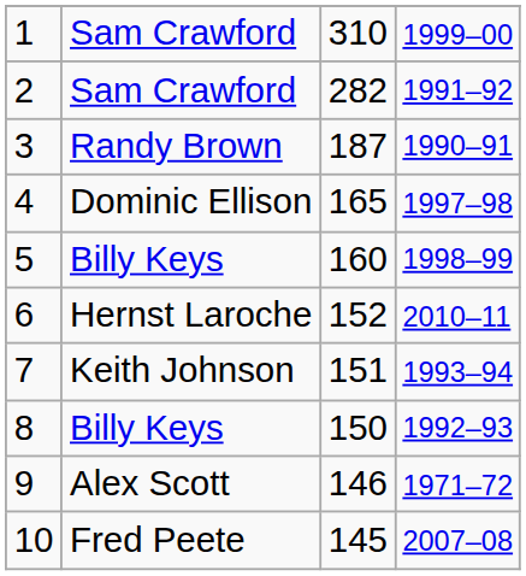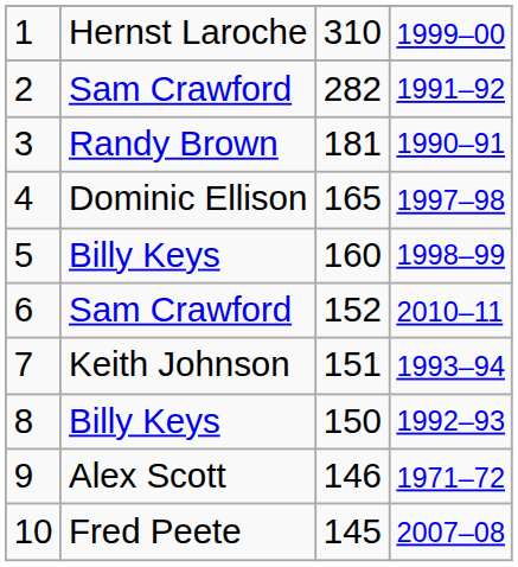 <table class="wikitable">
 <tr>
 </tr>
 <tr>
 <td>1</td>
-<td><a href='#'>Sam Crawford</a></td>
+<td>Hernst Laroche</td>
 <td>310</td>
 <td style="font-size:80%;"><a href='#'>1999–00</a></td>
 </tr>
 <tr>
 <td>2</td>
 <td><a href='#'>Sam Crawford</a></td>
 <td>282</td>
 <td style="font-size:80%;"><a href='#'>1991–92</a></td>
 </tr>
 <tr>
 <td>3</td>
 <td><a href='#'>Randy Brown</a></td>
-<td>187</td>
+<td>181</td>
 <td style="font-size:80%;"><a href='#'>1990–91</a></td>
 </tr>
 <tr>
 <td>4</td>
 <td>Dominic Ellison</td>
 <td>165</td>
 <td style="font-size:80%;"><a href='#'>1997–98</a></td>
 </tr>
 <tr>
 <td>5</td>
 <td><a href='#'>Billy Keys</a></td>
 <td>160</td>
 <td style="font-size:80%;"><a href='#'>1998–99</a></td>
 </tr>
 <tr>
 <td>6</td>
-<td>Hernst Laroche</td>
+<td><a href='#'>Sam Crawford</a></td>
 <td>152</td>
 <td style="font-size:80%;"><a href='#'>2010–11</a></td>
 </tr>
 <tr>
 <td>7</td>
 <td>Keith Johnson</td>
 <td>151</td>
 <td style="font-size:80%;"><a href='#'>1993–94</a></td>
 </tr>
 <tr>
 <td>8</td>
 <td><a href='#'>Billy Keys</a></td>
 <td>150</td>
 <td style="font-size:80%;"><a href='#'>1992–93</a></td>
 </tr>
 <tr>
 <td>9</td>
 <td>Alex Scott</td>
 <td>146</td>
 <td style="font-size:80%;"><a href='#'>1971–72</a></td>
 </tr>
 <tr>
 <td>10</td>
 <td>Fred Peete</td>
 <td>145</td>
 <td style="font-size:80%;"><a href='#'>2007–08</a></td>
 </tr>
 </table>
